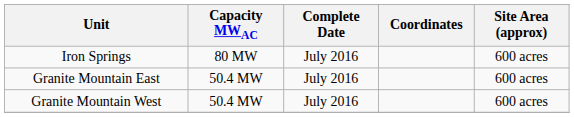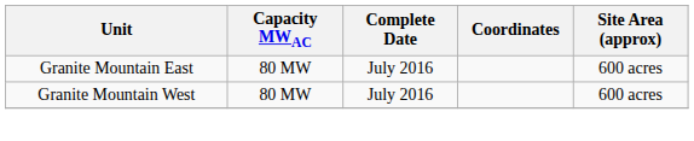 <table class=wikitable style="text-align:center; width:650px;">
 <tr>
 <th style="width:200px;">Unit</th>
 <th style="width:100px;">Capacity<br><a href='#'>MW<sub>AC</sub></a></th>
 <th style="width:100px;">Complete<br>Date</th>
 <th style="width:100px;">Coordinates</th>
 <th style="width:100px;">Site Area<br>(approx)</th>
 </tr>
 <tr>
-<td>Iron Springs</td>
+<td>Granite Mountain East</td>
 <td>80 MW</td>
 <td>July 2016</td>
 <td></td>
 <td>600 acres</td>
 </tr>
 <tr>
-<td>Granite Mountain East</td>
-<td>50.4 MW</td>
-<td>July 2016</td>
-<td></td>
-<td>600 acres</td>
-</tr>
-<tr>
 <td>Granite Mountain West</td>
-<td>50.4 MW</td>
+<td>80 MW</td>
 <td>July 2016</td>
 <td></td>
 <td>600 acres</td>
 </tr>
 <tr>
 </tr>
 </table>
